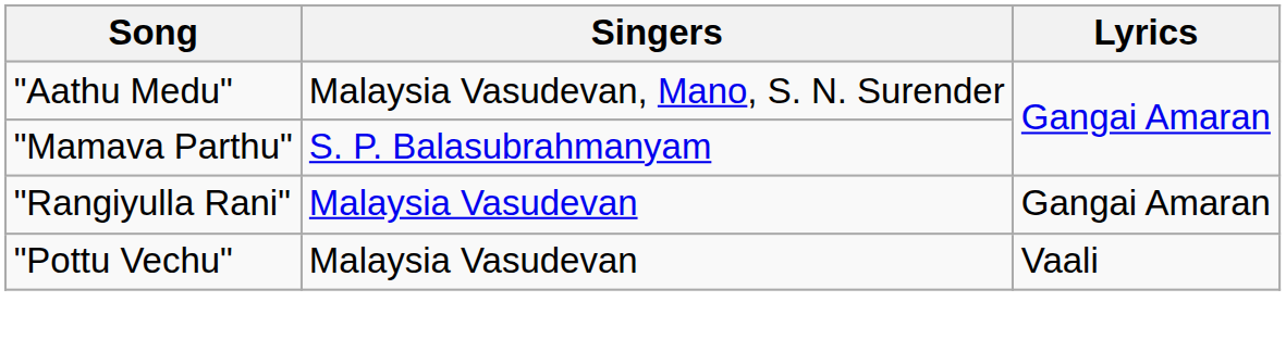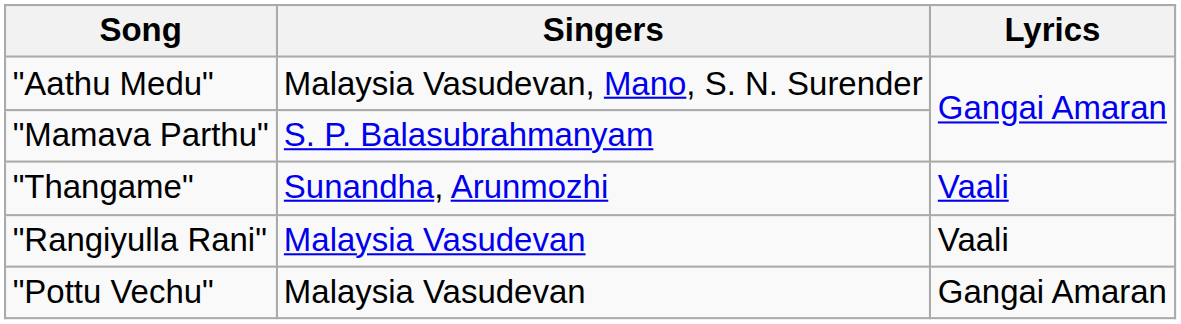 <table class="wikitable">
 <tr>
 <th>Song</th>
 <th>Singers</th>
 <th>Lyrics</th>
 </tr>
 <tr>
 <td>"Aathu Medu"</td>
 <td>Malaysia Vasudevan, <a href='#'>Mano</a>, S. N. Surender</td>
 <td rowspan=2><a href='#'>Gangai Amaran</a></td>
 </tr>
 <tr>
 <td>"Mamava Parthu"</td>
 <td><a href='#'>S. P. Balasubrahmanyam</a></td>
 </tr>
 <tr>
+<td>"Thangame"</td>
+<td><a href='#'>Sunandha</a>, <a href='#'>Arunmozhi</a></td>
+<td><a href='#'>Vaali</a></td>
+</tr>
+<tr>
 <td>"Rangiyulla Rani"</td>
 <td><a href='#'>Malaysia Vasudevan</a></td>
-<td>Gangai Amaran</td>
+<td>Vaali</td>
 </tr>
 <tr>
 <td>"Pottu Vechu"</td>
 <td>Malaysia Vasudevan</td>
-<td>Vaali</td>
+<td>Gangai Amaran</td>
 </tr>
 </table>
